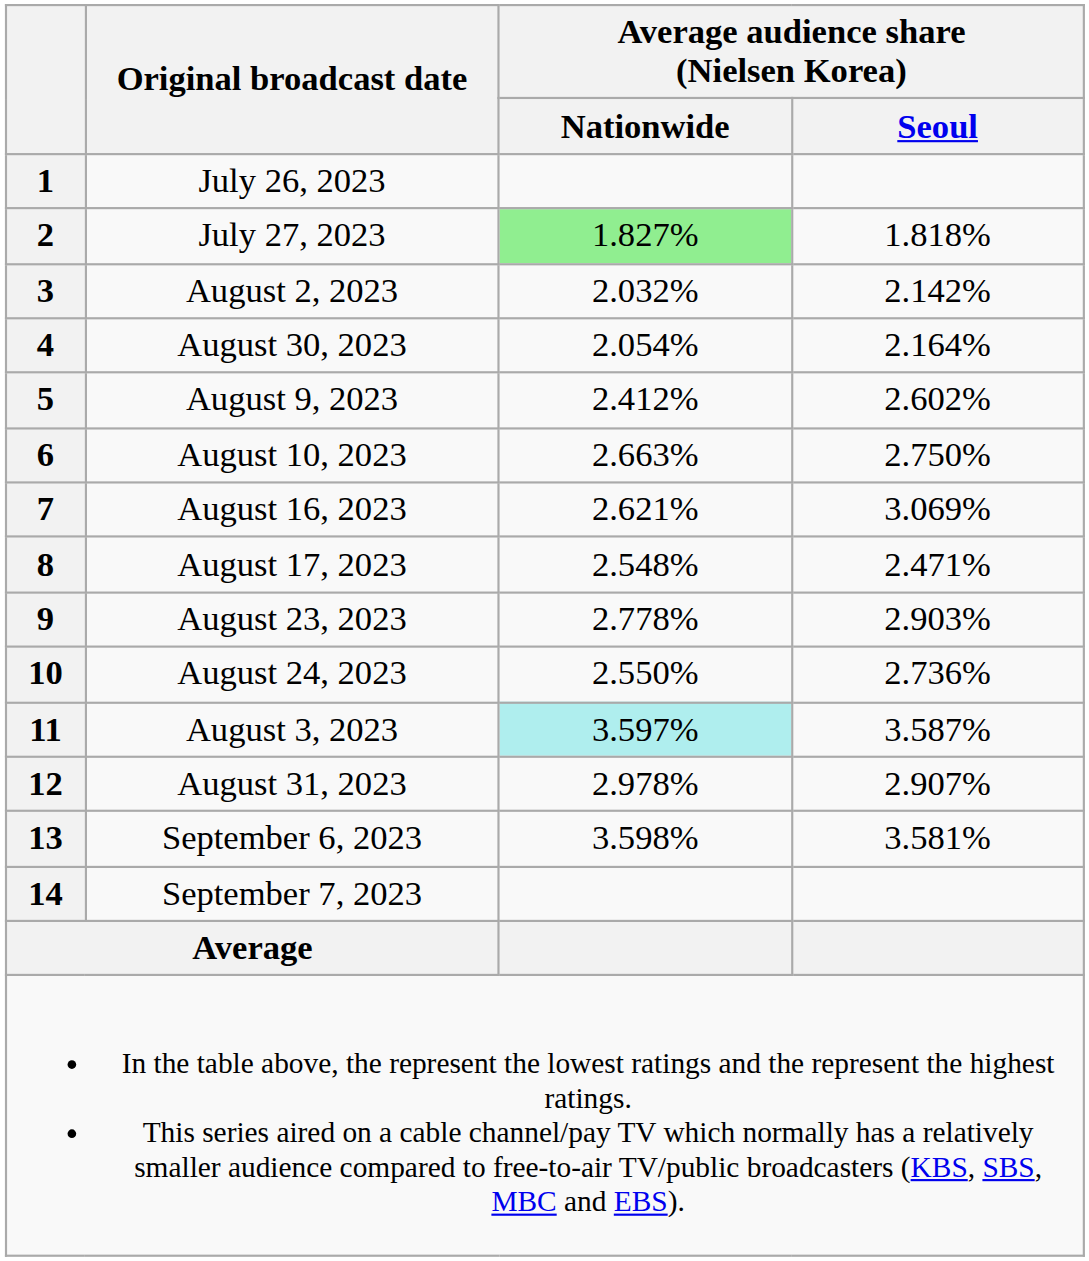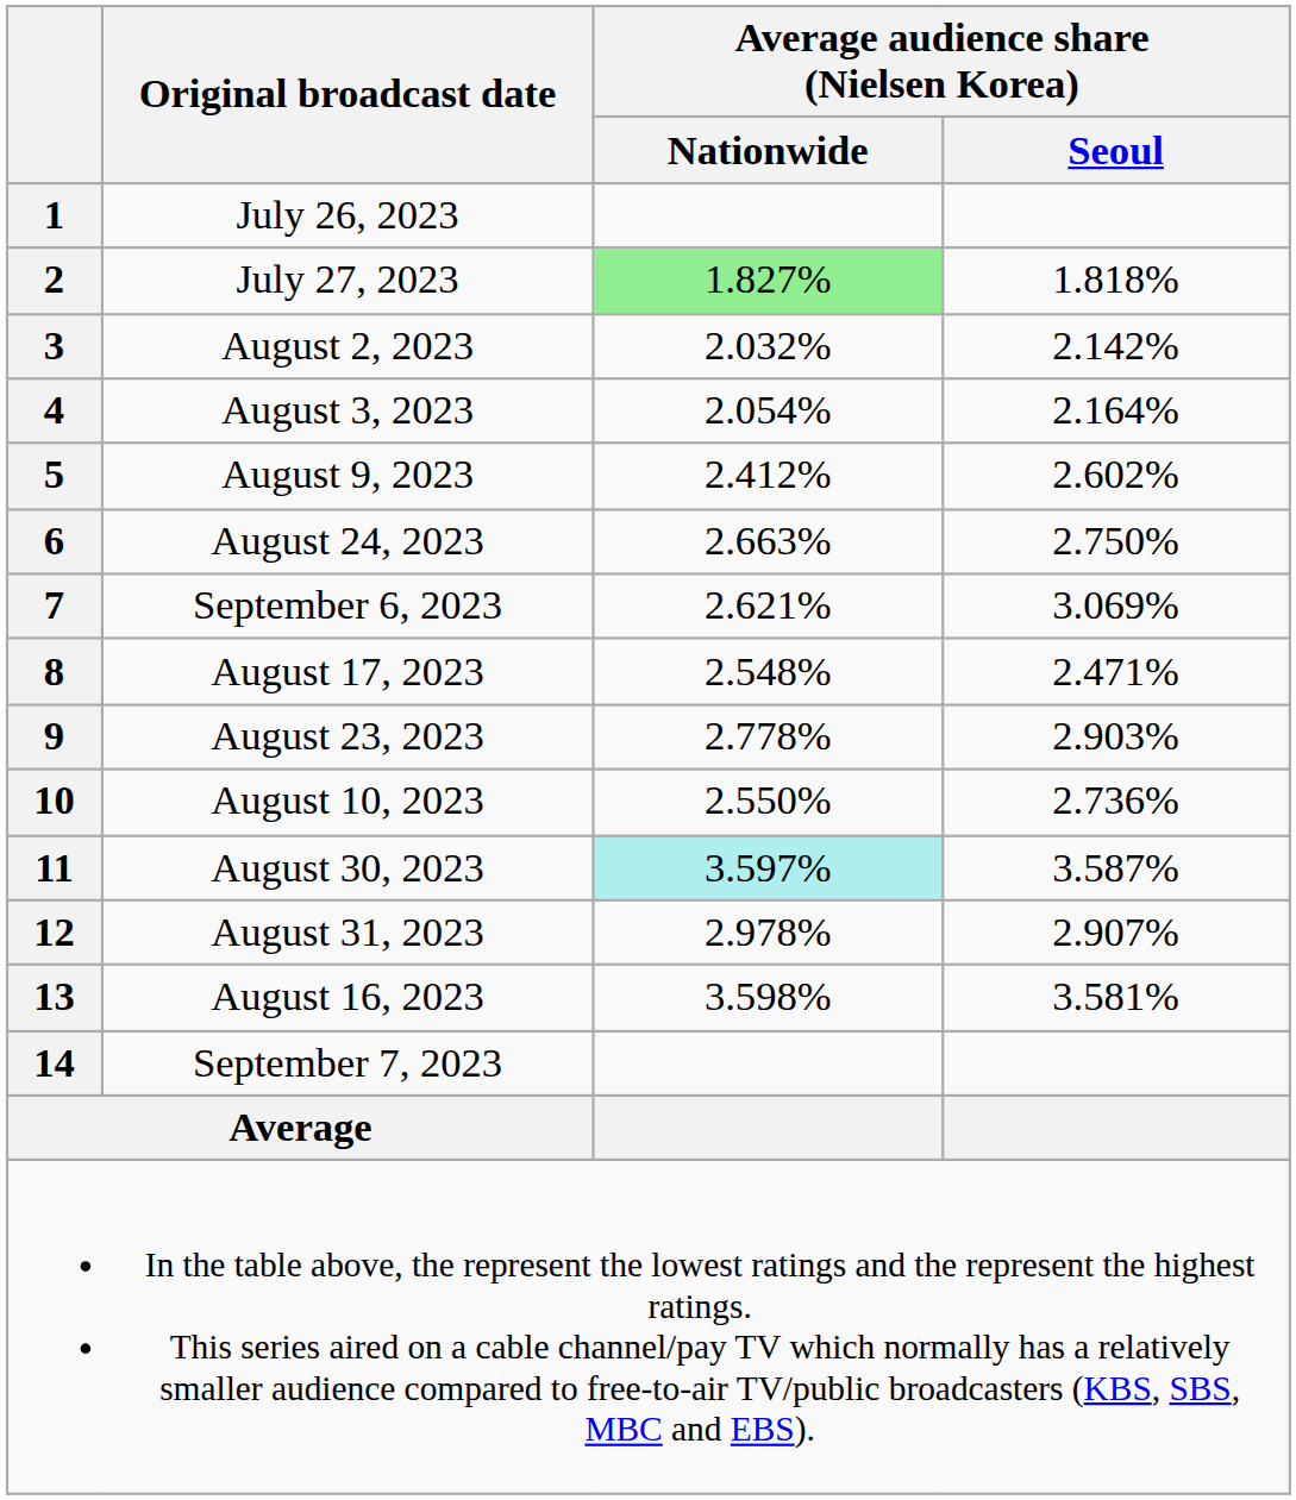 <table class="wikitable" style="margin-left:auto; margin-right:auto; width:500px; text-align:center">
 <tr>
 <th scope="col" rowspan="2"></th>
 <th scope="col" rowspan="2">Original broadcast date</th>
 <th scope="col" colspan="2">Average audience share<br>(Nielsen Korea)</th>
 </tr>
 <tr>
 <th scope="col" style="width:8em">Nationwide</th>
 <th scope="col" style="width:8em"><a href='#'>Seoul</a></th>
 </tr>
 <tr>
 <th scope="row">1</th>
 <td>July 26, 2023</td>
 <td><strong></strong> </td>
 <td><strong></strong> </td>
 </tr>
 <tr>
 <th scope="row">2</th>
 <td>July 27, 2023</td>
 <td style="background: lightgreen;">1.827% </td>
 <td>1.818% </td>
 </tr>
 <tr>
 <th scope="row">3</th>
 <td>August 2, 2023</td>
 <td>2.032% </td>
 <td>2.142% </td>
 </tr>
 <tr>
 <th scope="row">4</th>
-<td>August 30, 2023</td>
+<td>August 3, 2023</td>
 <td>2.054% </td>
 <td>2.164% </td>
 </tr>
 <tr>
 <th scope="row">5</th>
 <td>August 9, 2023</td>
 <td>2.412% </td>
 <td>2.602% </td>
 </tr>
 <tr>
 <th scope="row">6</th>
-<td>August 10, 2023</td>
+<td>August 24, 2023</td>
 <td>2.663% </td>
 <td>2.750% </td>
 </tr>
 <tr>
 <th scope="row">7</th>
-<td>August 16, 2023</td>
+<td>September 6, 2023</td>
 <td>2.621% </td>
 <td>3.069% </td>
 </tr>
 <tr>
 <th scope="row">8</th>
 <td>August 17, 2023</td>
 <td>2.548% </td>
 <td>2.471% </td>
 </tr>
 <tr>
 <th scope="row">9</th>
 <td>August 23, 2023</td>
 <td>2.778% </td>
 <td>2.903% </td>
 </tr>
 <tr>
 <th scope="row">10</th>
-<td>August 24, 2023</td>
+<td>August 10, 2023</td>
 <td>2.550% </td>
 <td>2.736% </td>
 </tr>
 <tr>
 <th scope="row">11</th>
-<td>August 3, 2023</td>
+<td>August 30, 2023</td>
 <td style="background: paleturquoise;">3.597% </td>
 <td>3.587% </td>
 </tr>
 <tr>
 <th scope="row">12</th>
 <td>August 31, 2023</td>
 <td>2.978% </td>
 <td>2.907% </td>
 </tr>
 <tr>
 <th scope="row">13</th>
-<td>September 6, 2023</td>
+<td>August 16, 2023</td>
 <td>3.598% </td>
 <td>3.581% </td>
 </tr>
 <tr>
 <th scope="row">14</th>
 <td>September 7, 2023</td>
 <td><strong></strong> </td>
 <td><strong></strong> </td>
 </tr>
 <tr>
 <th colspan="2">Average</th>
 <th></th>
 <th></th>
 </tr>
 <tr>
 <td colspan="4" style="font-size:85%"><br><ul><li>In the table above, the <strong></strong> represent the lowest ratings and the <strong></strong> represent the highest ratings.</li><li>This series aired on a cable channel/pay TV which normally has a relatively smaller audience compared to free-to-air TV/public broadcasters (<a href='#'>KBS</a>, <a href='#'>SBS</a>, <a href='#'>MBC</a> and <a href='#'>EBS</a>).</li></ul></td>
 </tr>
 </table>
